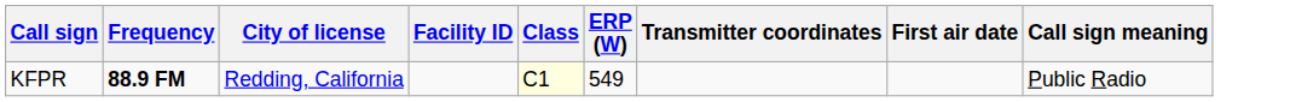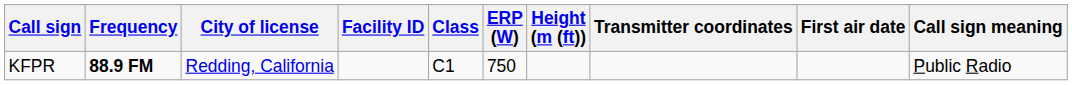 <table class="wikitable sortable">
 <tr>
 <th><a href='#'>Call sign</a></th>
 <th data-sort-type="number"><a href='#'>Frequency</a></th>
 <th><a href='#'>City of license</a></th>
 <th data-sort-type="number"><a href='#'>Facility ID</a></th>
 <th><a href='#'>Class</a></th>
 <th data-sort-type="number"><a href='#'>ERP</a><br>(<a href='#'>W</a>)</th>
+<th data-sort-type="number"><a href='#'>Height</a><br>(<a href='#'>m</a> (<a href='#'>ft</a>))</th>
 <th class="unsortable">Transmitter coordinates</th>
 <th>First air date</th>
 <th>Call sign meaning</th>
 </tr>
 <tr>
 <td>KFPR</td>
 <td><strong>88.9 FM</strong></td>
 <td><a href='#'>Redding, California</a></td>
 <td></td>
-<td style="background: lightyellow;">C1</td>
-<td>549</td>
+<td>C1</td>
+<td>750</td>
+<td></td>
 <td></td>
 <td></td>
 <td><u>P</u>ublic <u>R</u>adio</td>
 </tr>
 </table>
